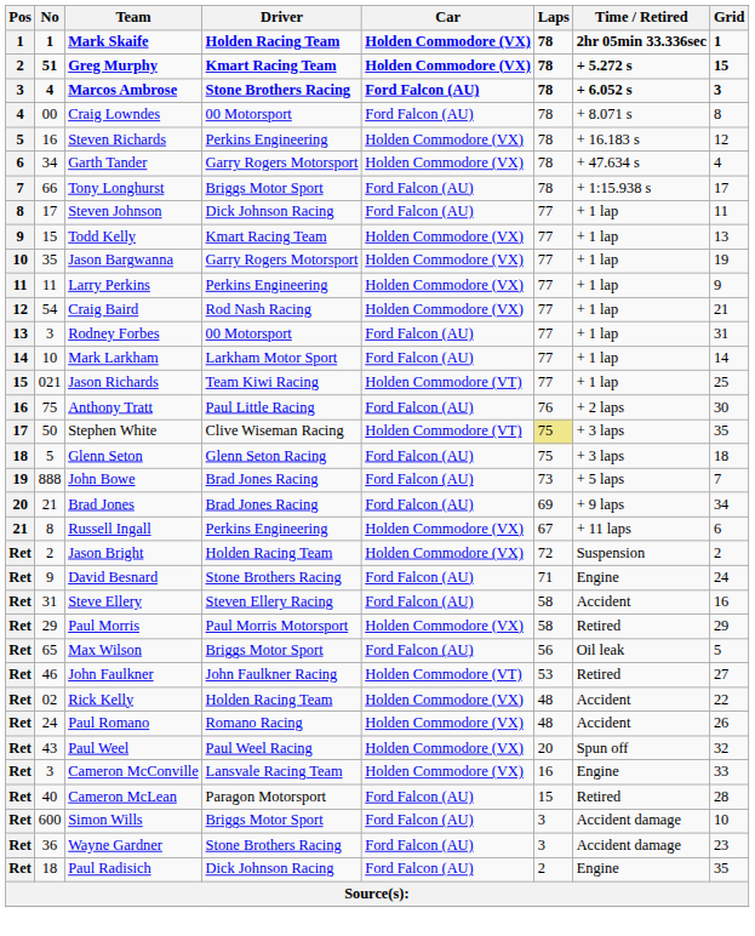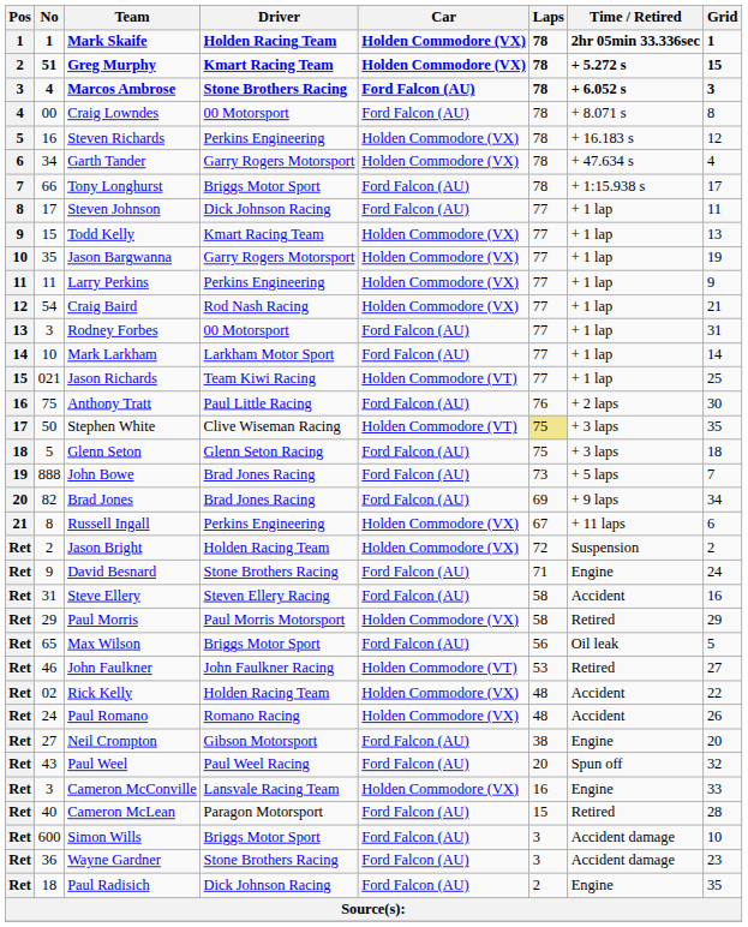 <table class="wikitable" style="font-size: 87%;">
 <tr>
 <th>Pos</th>
 <th>No</th>
 <th>Team</th>
 <th>Driver</th>
 <th>Car</th>
 <th>Laps</th>
 <th>Time / Retired</th>
 <th>Grid</th>
 </tr>
 <tr style="font-weight:bold">
 <th>1</th>
 <td align=center><strong>1</strong></td>
 <td> <strong><a href='#'>Mark Skaife</a></strong></td>
 <td><strong><a href='#'>Holden Racing Team</a></strong></td>
 <td><strong><a href='#'>Holden Commodore (VX)</a></strong></td>
 <td><strong>78</strong></td>
 <td><strong>2hr 05min 33.336sec</strong></td>
 <td><strong>1</strong></td>
 </tr>
 <tr>
 <th><strong>2</strong></th>
 <td align=center><strong>51</strong></td>
 <td> <strong><a href='#'>Greg Murphy</a></strong></td>
 <td><strong><a href='#'>Kmart Racing Team</a></strong></td>
 <td><strong><a href='#'>Holden Commodore (VX)</a></strong></td>
 <td><strong>78</strong></td>
 <td><strong>+ 5.272 s</strong></td>
 <td><strong>15</strong></td>
 </tr>
 <tr>
 <th>3</th>
 <td align=center><strong>4</strong></td>
 <td> <strong><a href='#'>Marcos Ambrose</a></strong></td>
 <td><strong><a href='#'>Stone Brothers Racing</a></strong></td>
 <td><strong><a href='#'>Ford Falcon (AU)</a></strong></td>
 <td><strong>78</strong></td>
 <td><strong>+ 6.052 s</strong></td>
 <td><strong>3</strong></td>
 </tr>
 <tr>
 <th>4</th>
 <td align=center>00</td>
 <td> <a href='#'>Craig Lowndes</a></td>
 <td><a href='#'>00 Motorsport</a></td>
 <td><a href='#'>Ford Falcon (AU)</a></td>
 <td>78</td>
 <td>+ 8.071 s</td>
 <td>8</td>
 </tr>
 <tr>
 <th>5</th>
 <td align=center>16</td>
 <td> <a href='#'>Steven Richards</a></td>
 <td><a href='#'>Perkins Engineering</a></td>
 <td><a href='#'>Holden Commodore (VX)</a></td>
 <td>78</td>
 <td>+ 16.183 s</td>
 <td>12</td>
 </tr>
 <tr>
 <th>6</th>
 <td align=center>34</td>
 <td> <a href='#'>Garth Tander</a></td>
 <td><a href='#'>Garry Rogers Motorsport</a></td>
 <td><a href='#'>Holden Commodore (VX)</a></td>
 <td>78</td>
 <td>+ 47.634 s</td>
 <td>4</td>
 </tr>
 <tr>
 <th>7</th>
 <td align=center>66</td>
 <td> <a href='#'>Tony Longhurst</a></td>
 <td><a href='#'>Briggs Motor Sport</a></td>
 <td><a href='#'>Ford Falcon (AU)</a></td>
 <td>78</td>
 <td>+ 1:15.938 s</td>
 <td>17</td>
 </tr>
 <tr>
 <th>8</th>
 <td align=center>17</td>
 <td> <a href='#'>Steven Johnson</a></td>
 <td><a href='#'>Dick Johnson Racing</a></td>
 <td><a href='#'>Ford Falcon (AU)</a></td>
 <td>77</td>
 <td>+ 1 lap</td>
 <td>11</td>
 </tr>
 <tr>
 <th>9</th>
 <td align=center>15</td>
 <td> <a href='#'>Todd Kelly</a></td>
 <td><a href='#'>Kmart Racing Team</a></td>
 <td><a href='#'>Holden Commodore (VX)</a></td>
 <td>77</td>
 <td>+ 1 lap</td>
 <td>13</td>
 </tr>
 <tr>
 <th>10</th>
 <td align=center>35</td>
 <td> <a href='#'>Jason Bargwanna</a></td>
 <td><a href='#'>Garry Rogers Motorsport</a></td>
 <td><a href='#'>Holden Commodore (VX)</a></td>
 <td>77</td>
 <td>+ 1 lap</td>
 <td>19</td>
 </tr>
 <tr>
 <th>11</th>
 <td align=center>11</td>
 <td> <a href='#'>Larry Perkins</a></td>
 <td><a href='#'>Perkins Engineering</a></td>
 <td><a href='#'>Holden Commodore (VX)</a></td>
 <td>77</td>
 <td>+ 1 lap</td>
 <td>9</td>
 </tr>
 <tr>
 <th>12</th>
 <td align=center>54</td>
 <td> <a href='#'>Craig Baird</a></td>
 <td><a href='#'>Rod Nash Racing</a></td>
 <td><a href='#'>Holden Commodore (VX)</a></td>
 <td>77</td>
 <td>+ 1 lap</td>
 <td>21</td>
 </tr>
 <tr>
 <th>13</th>
 <td align=center>3</td>
 <td> <a href='#'>Rodney Forbes</a></td>
 <td><a href='#'>00 Motorsport</a></td>
 <td><a href='#'>Ford Falcon (AU)</a></td>
 <td>77</td>
 <td>+ 1 lap</td>
 <td>31</td>
 </tr>
 <tr>
 <th>14</th>
 <td align=center>10</td>
 <td> <a href='#'>Mark Larkham</a></td>
 <td><a href='#'>Larkham Motor Sport</a></td>
 <td><a href='#'>Ford Falcon (AU)</a></td>
 <td>77</td>
 <td>+ 1 lap</td>
 <td>14</td>
 </tr>
 <tr>
 <th>15</th>
 <td align=center>021</td>
 <td> <a href='#'>Jason Richards</a></td>
 <td><a href='#'>Team Kiwi Racing</a></td>
 <td><a href='#'>Holden Commodore (VT)</a></td>
 <td>77</td>
 <td>+ 1 lap</td>
 <td>25</td>
 </tr>
 <tr>
 <th>16</th>
 <td align=center>75</td>
 <td> <a href='#'>Anthony Tratt</a></td>
 <td><a href='#'>Paul Little Racing</a></td>
 <td><a href='#'>Ford Falcon (AU)</a></td>
 <td>76</td>
 <td>+ 2 laps</td>
 <td>30</td>
 </tr>
 <tr>
 <th>17</th>
 <td align=center>50</td>
 <td> Stephen White</td>
 <td>Clive Wiseman Racing</td>
 <td><a href='#'>Holden Commodore (VT)</a></td>
 <td style="background: khaki;">75</td>
 <td>+ 3 laps</td>
 <td>35</td>
 </tr>
 <tr>
 <th>18</th>
 <td align=center>5</td>
 <td> <a href='#'>Glenn Seton</a></td>
 <td><a href='#'>Glenn Seton Racing</a></td>
 <td><a href='#'>Ford Falcon (AU)</a></td>
 <td>75</td>
 <td>+ 3 laps</td>
 <td>18</td>
 </tr>
 <tr>
 <th>19</th>
 <td align=center>888</td>
 <td> <a href='#'>John Bowe</a></td>
 <td><a href='#'>Brad Jones Racing</a></td>
 <td><a href='#'>Ford Falcon (AU)</a></td>
 <td>73</td>
 <td>+ 5 laps</td>
 <td>7</td>
 </tr>
 <tr>
 <th>20</th>
-<td align=center>21</td>
+<td align=center>82</td>
 <td> <a href='#'>Brad Jones</a></td>
 <td><a href='#'>Brad Jones Racing</a></td>
 <td><a href='#'>Ford Falcon (AU)</a></td>
 <td>69</td>
 <td>+ 9 laps</td>
 <td>34</td>
 </tr>
 <tr>
 <th>21</th>
 <td align=center>8</td>
 <td> <a href='#'>Russell Ingall</a></td>
 <td><a href='#'>Perkins Engineering</a></td>
 <td><a href='#'>Holden Commodore (VX)</a></td>
 <td>67</td>
 <td>+ 11 laps</td>
 <td>6</td>
 </tr>
 <tr>
 <th>Ret</th>
 <td align=center>2</td>
 <td> <a href='#'>Jason Bright</a></td>
 <td><a href='#'>Holden Racing Team</a></td>
 <td><a href='#'>Holden Commodore (VX)</a></td>
 <td>72</td>
 <td>Suspension</td>
 <td>2</td>
 </tr>
 <tr>
 <th>Ret</th>
 <td align=center>9</td>
 <td> <a href='#'>David Besnard</a></td>
 <td><a href='#'>Stone Brothers Racing</a></td>
 <td><a href='#'>Ford Falcon (AU)</a></td>
 <td>71</td>
 <td>Engine</td>
 <td>24</td>
 </tr>
 <tr>
 <th>Ret</th>
 <td align=center>31</td>
 <td> <a href='#'>Steve Ellery</a></td>
 <td><a href='#'>Steven Ellery Racing</a></td>
 <td><a href='#'>Ford Falcon (AU)</a></td>
 <td>58</td>
 <td>Accident</td>
 <td>16</td>
 </tr>
 <tr>
 <th>Ret</th>
 <td align=center>29</td>
 <td> <a href='#'>Paul Morris</a></td>
 <td><a href='#'>Paul Morris Motorsport</a></td>
 <td><a href='#'>Holden Commodore (VX)</a></td>
 <td>58</td>
 <td>Retired</td>
 <td>29</td>
 </tr>
 <tr>
 <th>Ret</th>
 <td align=center>65</td>
 <td> <a href='#'>Max Wilson</a></td>
 <td><a href='#'>Briggs Motor Sport</a></td>
 <td><a href='#'>Ford Falcon (AU)</a></td>
 <td>56</td>
 <td>Oil leak</td>
 <td>5</td>
 </tr>
 <tr>
 <th>Ret</th>
 <td align=center>46</td>
 <td> <a href='#'>John Faulkner</a></td>
 <td><a href='#'>John Faulkner Racing</a></td>
 <td><a href='#'>Holden Commodore (VT)</a></td>
 <td>53</td>
 <td>Retired</td>
 <td>27</td>
 </tr>
 <tr>
 <th>Ret</th>
 <td align=center>02</td>
 <td> <a href='#'>Rick Kelly</a></td>
 <td><a href='#'>Holden Racing Team</a></td>
 <td><a href='#'>Holden Commodore (VX)</a></td>
 <td>48</td>
 <td>Accident</td>
 <td>22</td>
 </tr>
 <tr>
 <th>Ret</th>
 <td align=center>24</td>
 <td> <a href='#'>Paul Romano</a></td>
 <td><a href='#'>Romano Racing</a></td>
 <td><a href='#'>Holden Commodore (VX)</a></td>
 <td>48</td>
 <td>Accident</td>
 <td>26</td>
 </tr>
 <tr>
 <th>Ret</th>
+<td align=center>27</td>
+<td> <a href='#'>Neil Crompton</a></td>
+<td><a href='#'>Gibson Motorsport</a></td>
+<td><a href='#'>Ford Falcon (AU)</a></td>
+<td>38</td>
+<td>Engine</td>
+<td>20</td>
+</tr>
+<tr>
+<th>Ret</th>
 <td align=center>43</td>
 <td> <a href='#'>Paul Weel</a></td>
 <td><a href='#'>Paul Weel Racing</a></td>
-<td><a href='#'>Holden Commodore (VX)</a></td>
+<td><a href='#'>Ford Falcon (AU)</a></td>
 <td>20</td>
 <td>Spun off</td>
 <td>32</td>
 </tr>
 <tr>
 <th>Ret</th>
 <td align=center>3</td>
 <td> <a href='#'>Cameron McConville</a></td>
 <td><a href='#'>Lansvale Racing Team</a></td>
 <td><a href='#'>Holden Commodore (VX)</a></td>
 <td>16</td>
 <td>Engine</td>
 <td>33</td>
 </tr>
 <tr>
 <th>Ret</th>
 <td align=center>40</td>
 <td> <a href='#'>Cameron McLean</a></td>
 <td>Paragon Motorsport</td>
 <td><a href='#'>Ford Falcon (AU)</a></td>
 <td>15</td>
 <td>Retired</td>
 <td>28</td>
 </tr>
 <tr>
 <th>Ret</th>
 <td align=center>600</td>
 <td> <a href='#'>Simon Wills</a></td>
 <td><a href='#'>Briggs Motor Sport</a></td>
 <td><a href='#'>Ford Falcon (AU)</a></td>
 <td>3</td>
 <td>Accident damage</td>
 <td>10</td>
 </tr>
 <tr>
 <th>Ret</th>
 <td align=center>36</td>
 <td> <a href='#'>Wayne Gardner</a></td>
 <td><a href='#'>Stone Brothers Racing</a></td>
 <td><a href='#'>Ford Falcon (AU)</a></td>
 <td>3</td>
 <td>Accident damage</td>
 <td>23</td>
 </tr>
 <tr>
 <th>Ret</th>
 <td align=center>18</td>
 <td> <a href='#'>Paul Radisich</a></td>
 <td><a href='#'>Dick Johnson Racing</a></td>
 <td><a href='#'>Ford Falcon (AU)</a></td>
 <td>2</td>
 <td>Engine</td>
 <td>35</td>
 </tr>
 <tr>
 <th colspan=8>Source(s): </th>
 </tr>
 <tr>
 </tr>
 </table>
